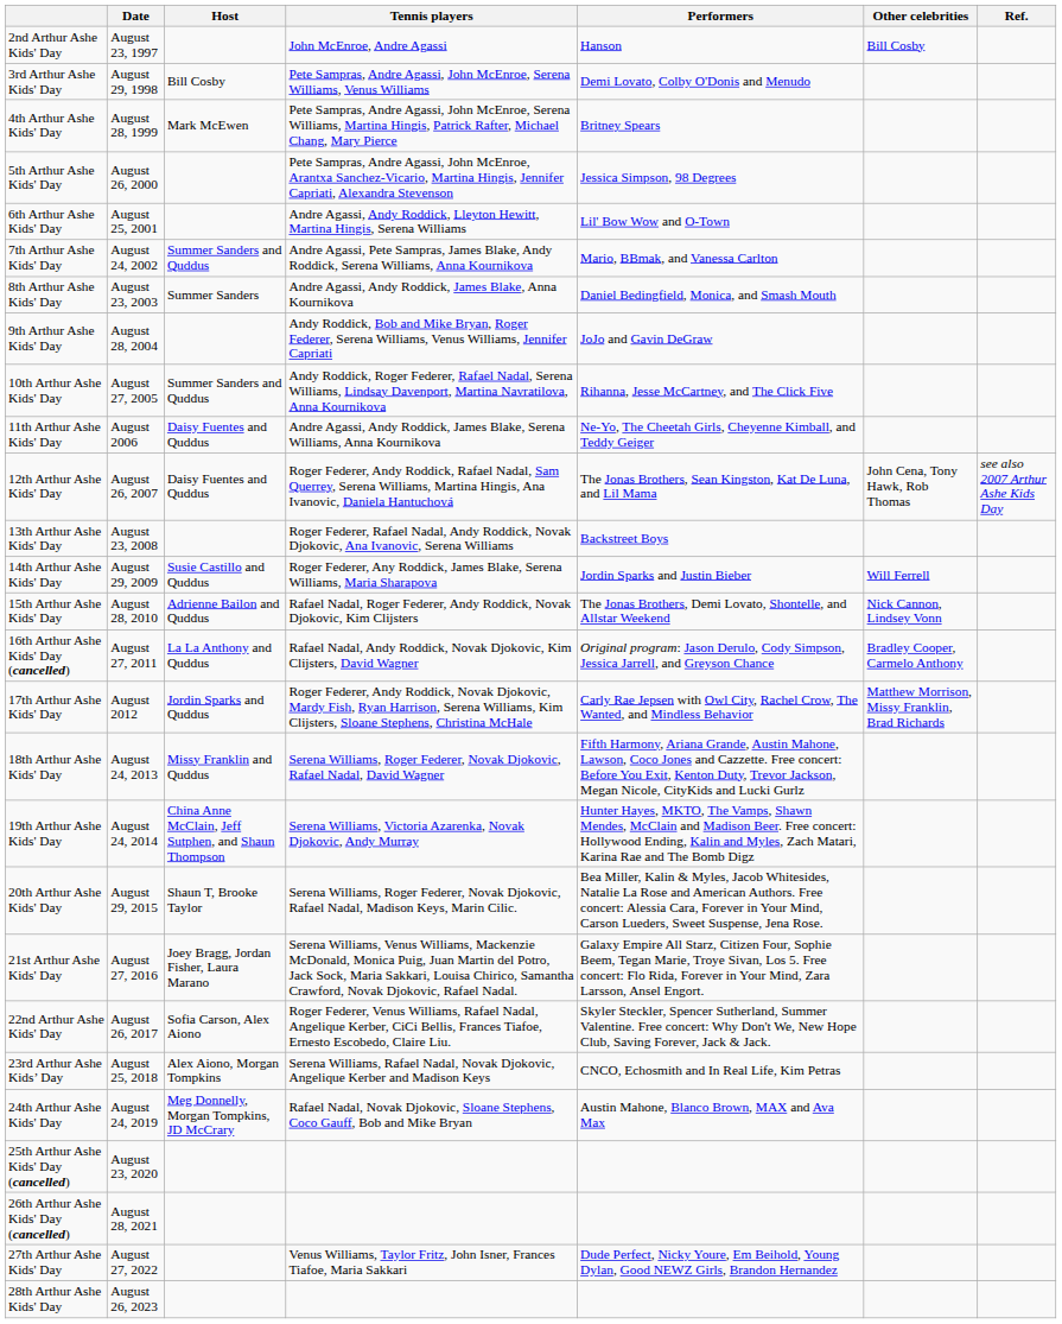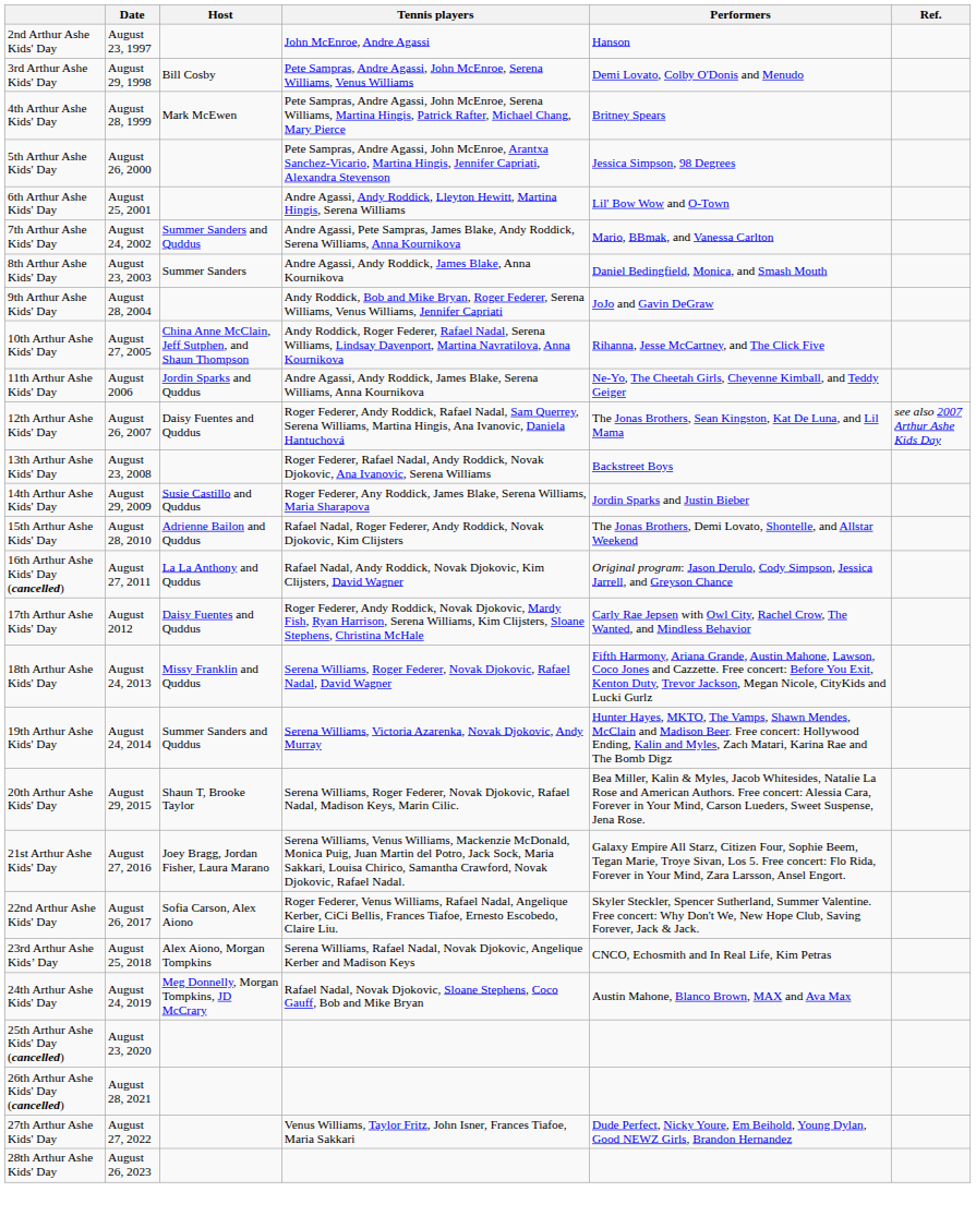 <table class="wikitable">
 <tr>
 <th></th>
 <th>Date</th>
 <th>Host</th>
 <th>Tennis players</th>
 <th>Performers</th>
-<th>Other celebrities</th>
 <th>Ref.</th>
 </tr>
 <tr>
 <td>2nd Arthur Ashe Kids' Day</td>
 <td>August 23, 1997</td>
 <td></td>
 <td><a href='#'>John McEnroe</a>, <a href='#'>Andre Agassi</a></td>
 <td><a href='#'>Hanson</a></td>
-<td><a href='#'>Bill Cosby</a></td>
 <td></td>
 </tr>
 <tr>
 <td>3rd Arthur Ashe Kids' Day</td>
 <td>August 29, 1998</td>
 <td>Bill Cosby</td>
 <td><a href='#'>Pete Sampras</a>, <a href='#'>Andre Agassi</a>, <a href='#'>John McEnroe</a>, <a href='#'>Serena Williams</a>, <a href='#'>Venus Williams</a></td>
 <td><a href='#'>Demi Lovato</a>, <a href='#'>Colby O'Donis</a> and <a href='#'>Menudo</a></td>
 <td></td>
-<td></td>
 </tr>
 <tr>
 <td>4th Arthur Ashe Kids' Day</td>
 <td>August 28, 1999</td>
 <td>Mark McEwen</td>
 <td>Pete Sampras, Andre Agassi, John McEnroe, Serena Williams, <a href='#'>Martina Hingis</a>, <a href='#'>Patrick Rafter</a>, <a href='#'>Michael Chang</a>, <a href='#'>Mary Pierce</a></td>
 <td><a href='#'>Britney Spears</a></td>
-<td></td>
 <td></td>
 </tr>
 <tr>
 <td>5th Arthur Ashe Kids' Day</td>
 <td>August 26, 2000</td>
 <td></td>
 <td>Pete Sampras, Andre Agassi, John McEnroe, <a href='#'>Arantxa Sanchez-Vicario</a>, <a href='#'>Martina Hingis</a>, <a href='#'>Jennifer Capriati</a>, <a href='#'>Alexandra Stevenson</a></td>
 <td><a href='#'>Jessica Simpson</a>, <a href='#'>98 Degrees</a></td>
 <td></td>
-<td></td>
 </tr>
 <tr>
 <td>6th Arthur Ashe Kids' Day</td>
 <td>August 25, 2001</td>
 <td></td>
 <td>Andre Agassi, <a href='#'>Andy Roddick</a>, <a href='#'>Lleyton Hewitt</a>, <a href='#'>Martina Hingis</a>, Serena Williams</td>
 <td><a href='#'>Lil' Bow Wow</a> and <a href='#'>O-Town</a></td>
-<td></td>
 <td></td>
 </tr>
 <tr>
 <td>7th Arthur Ashe Kids' Day</td>
 <td>August 24, 2002</td>
 <td><a href='#'>Summer Sanders</a> and <a href='#'>Quddus</a></td>
 <td>Andre Agassi, Pete Sampras, James Blake, Andy Roddick, Serena Williams, <a href='#'>Anna Kournikova</a></td>
 <td><a href='#'>Mario</a>, <a href='#'>BBmak</a>, and <a href='#'>Vanessa Carlton</a></td>
 <td></td>
-<td></td>
 </tr>
 <tr>
 <td>8th Arthur Ashe Kids' Day</td>
 <td>August 23, 2003</td>
 <td>Summer Sanders</td>
 <td>Andre Agassi, Andy Roddick, <a href='#'>James Blake</a>, Anna Kournikova</td>
 <td><a href='#'>Daniel Bedingfield</a>, <a href='#'>Monica</a>, and <a href='#'>Smash Mouth</a></td>
-<td></td>
 <td></td>
 </tr>
 <tr>
 <td>9th Arthur Ashe Kids' Day</td>
 <td>August 28, 2004</td>
 <td></td>
 <td>Andy Roddick, <a href='#'>Bob and Mike Bryan</a>, <a href='#'>Roger Federer</a>, Serena Williams, Venus Williams, <a href='#'>Jennifer Capriati</a></td>
 <td><a href='#'>JoJo</a> and <a href='#'>Gavin DeGraw</a></td>
 <td></td>
-<td></td>
 </tr>
 <tr>
 <td>10th Arthur Ashe Kids' Day</td>
 <td>August 27, 2005</td>
-<td>Summer Sanders and Quddus</td>
+<td><a href='#'>China Anne McClain</a>, <a href='#'>Jeff Sutphen</a>, and <a href='#'>Shaun Thompson</a></td>
 <td>Andy Roddick, Roger Federer, <a href='#'>Rafael Nadal</a>, Serena Williams, <a href='#'>Lindsay Davenport</a>, <a href='#'>Martina Navratilova</a>, <a href='#'>Anna Kournikova</a></td>
 <td><a href='#'>Rihanna</a>, <a href='#'>Jesse McCartney</a>, and <a href='#'>The Click Five</a></td>
-<td></td>
 <td></td>
 </tr>
 <tr>
 <td>11th Arthur Ashe Kids' Day</td>
 <td>August 2006</td>
-<td><a href='#'>Daisy Fuentes</a> and Quddus</td>
+<td><a href='#'>Jordin Sparks</a> and Quddus</td>
 <td>Andre Agassi, Andy Roddick, James Blake, Serena Williams, Anna Kournikova</td>
 <td><a href='#'>Ne-Yo</a>, <a href='#'>The Cheetah Girls</a>, <a href='#'>Cheyenne Kimball</a>, and <a href='#'>Teddy Geiger</a></td>
-<td></td>
 <td></td>
 </tr>
 <tr>
 <td>12th Arthur Ashe Kids' Day</td>
 <td>August 26, 2007</td>
 <td>Daisy Fuentes and Quddus</td>
 <td>Roger Federer, Andy Roddick, Rafael Nadal, <a href='#'>Sam Querrey</a>, Serena Williams, Martina Hingis, Ana Ivanovic, <a href='#'>Daniela Hantuchová</a></td>
 <td>The <a href='#'>Jonas Brothers</a>, <a href='#'>Sean Kingston</a>, <a href='#'>Kat De Luna</a>, and <a href='#'>Lil Mama</a></td>
-<td>John Cena, Tony Hawk, Rob Thomas</td>
 <td> <em>see also <a href='#'>2007 Arthur Ashe Kids Day</a></em></td>
 </tr>
 <tr>
 <td>13th Arthur Ashe Kids' Day</td>
 <td>August 23, 2008</td>
 <td></td>
 <td>Roger Federer, Rafael Nadal, Andy Roddick, Novak Djokovic, <a href='#'>Ana Ivanovic</a>, Serena Williams</td>
 <td><a href='#'>Backstreet Boys</a></td>
 <td></td>
-<td></td>
 </tr>
 <tr>
 <td>14th Arthur Ashe Kids' Day</td>
 <td>August 29, 2009</td>
 <td><a href='#'>Susie Castillo</a> and Quddus</td>
 <td>Roger Federer, Any Roddick, James Blake, Serena Williams, <a href='#'>Maria Sharapova</a></td>
 <td><a href='#'>Jordin Sparks</a> and <a href='#'>Justin Bieber</a></td>
-<td><a href='#'>Will Ferrell</a></td>
 <td></td>
 </tr>
 <tr>
 <td>15th Arthur Ashe Kids' Day</td>
 <td>August 28, 2010</td>
 <td><a href='#'>Adrienne Bailon</a> and Quddus</td>
 <td>Rafael Nadal, Roger Federer, Andy Roddick, Novak Djokovic, Kim Clijsters</td>
 <td>The <a href='#'>Jonas Brothers</a>, Demi Lovato, <a href='#'>Shontelle</a>, and <a href='#'>Allstar Weekend</a></td>
-<td><a href='#'>Nick Cannon</a>, <a href='#'>Lindsey Vonn</a></td>
 <td></td>
 </tr>
 <tr>
 <td>16th Arthur Ashe Kids' Day (<strong><em>cancelled</em></strong>)</td>
 <td>August 27, 2011</td>
 <td><a href='#'>La La Anthony</a> and Quddus</td>
 <td>Rafael Nadal, Andy Roddick, Novak Djokovic, Kim Clijsters, <a href='#'>David Wagner</a></td>
 <td><em>Original program</em>: <a href='#'>Jason Derulo</a>, <a href='#'>Cody Simpson</a>, <a href='#'>Jessica Jarrell</a>, and <a href='#'>Greyson Chance</a></td>
-<td><a href='#'>Bradley Cooper</a>, <a href='#'>Carmelo Anthony</a></td>
 <td></td>
 </tr>
 <tr>
 <td>17th Arthur Ashe Kids' Day</td>
 <td>August 2012</td>
-<td><a href='#'>Jordin Sparks</a> and Quddus</td>
+<td><a href='#'>Daisy Fuentes</a> and Quddus</td>
 <td>Roger Federer, Andy Roddick, Novak Djokovic, <a href='#'>Mardy Fish</a>, <a href='#'>Ryan Harrison</a>, Serena Williams, Kim Clijsters, <a href='#'>Sloane Stephens</a>, <a href='#'>Christina McHale</a></td>
 <td><a href='#'>Carly Rae Jepsen</a> with <a href='#'>Owl City</a>, <a href='#'>Rachel Crow</a>, <a href='#'>The Wanted</a>, and <a href='#'>Mindless Behavior</a></td>
-<td><a href='#'>Matthew Morrison</a>, <a href='#'>Missy Franklin</a>, <a href='#'>Brad Richards</a></td>
 <td></td>
 </tr>
 <tr>
 <td>18th Arthur Ashe Kids' Day</td>
 <td>August 24, 2013</td>
 <td><a href='#'>Missy Franklin</a> and Quddus</td>
 <td><a href='#'>Serena Williams</a>, <a href='#'>Roger Federer</a>, <a href='#'>Novak Djokovic</a>, <a href='#'>Rafael Nadal</a>, <a href='#'>David Wagner</a></td>
 <td><a href='#'>Fifth Harmony</a>, <a href='#'>Ariana Grande</a>, <a href='#'>Austin Mahone</a>, <a href='#'>Lawson</a>, <a href='#'>Coco Jones</a> and Cazzette. Free concert: <a href='#'>Before You Exit</a>, <a href='#'>Kenton Duty</a>, <a href='#'>Trevor Jackson</a>, Megan Nicole, CityKids and Lucki Gurlz</td>
 <td></td>
-<td></td>
 </tr>
 <tr>
 <td>19th Arthur Ashe Kids' Day</td>
 <td>August 24, 2014</td>
-<td><a href='#'>China Anne McClain</a>, <a href='#'>Jeff Sutphen</a>, and <a href='#'>Shaun Thompson</a></td>
+<td>Summer Sanders and Quddus</td>
 <td><a href='#'>Serena Williams</a>, <a href='#'>Victoria Azarenka</a>, <a href='#'>Novak Djokovic</a>, <a href='#'>Andy Murray</a></td>
 <td><a href='#'>Hunter Hayes</a>, <a href='#'>MKTO</a>, <a href='#'>The Vamps</a>, <a href='#'>Shawn Mendes</a>, <a href='#'>McClain</a> and <a href='#'>Madison Beer</a>. Free concert: Hollywood Ending, <a href='#'>Kalin and Myles</a>, Zach Matari, Karina Rae and The Bomb Digz</td>
-<td></td>
 <td></td>
 </tr>
 <tr>
 <td>20th Arthur Ashe Kids' Day</td>
 <td>August 29, 2015</td>
 <td>Shaun T, Brooke Taylor</td>
 <td>Serena Williams, Roger Federer, Novak Djokovic, Rafael Nadal, Madison Keys, Marin Cilic.</td>
 <td>Bea Miller, Kalin & Myles, Jacob Whitesides, Natalie La Rose and American Authors. Free concert: Alessia Cara, Forever in Your Mind, Carson Lueders, Sweet Suspense, Jena Rose.</td>
 <td></td>
-<td></td>
 </tr>
 <tr>
 <td>21st Arthur Ashe Kids' Day</td>
 <td>August 27, 2016</td>
 <td>Joey Bragg, Jordan Fisher, Laura Marano</td>
 <td>Serena Williams, Venus Williams, Mackenzie McDonald, Monica Puig, Juan Martin del Potro, Jack Sock, Maria Sakkari, Louisa Chirico, Samantha Crawford, Novak Djokovic, Rafael Nadal.</td>
 <td>Galaxy Empire All Starz, Citizen Four, Sophie Beem, Tegan Marie, Troye Sivan, Los 5.  Free concert: Flo Rida, Forever in Your Mind, Zara Larsson, Ansel Engort.</td>
-<td></td>
 <td></td>
 </tr>
 <tr>
 <td>22nd Arthur Ashe Kids' Day</td>
 <td>August 26, 2017</td>
 <td>Sofia Carson, Alex Aiono</td>
 <td>Roger Federer, Venus Williams, Rafael Nadal, Angelique Kerber, CiCi Bellis, Frances Tiafoe, Ernesto Escobedo, Claire Liu.</td>
 <td>Skyler Steckler, Spencer Sutherland, Summer Valentine. Free concert: Why Don't We, New Hope Club, Saving Forever, Jack & Jack.</td>
 <td></td>
-<td></td>
 </tr>
 <tr>
 <td>23rd Arthur Ashe Kids’ Day</td>
 <td>August 25, 2018</td>
 <td>Alex Aiono, Morgan Tompkins</td>
 <td>Serena Williams, Rafael Nadal, Novak Djokovic, Angelique Kerber and Madison Keys</td>
 <td>CNCO, Echosmith and In Real Life, Kim Petras</td>
-<td></td>
 <td></td>
 </tr>
 <tr>
 <td>24th Arthur Ashe Kids' Day</td>
 <td>August 24, 2019</td>
 <td><a href='#'>Meg Donnelly</a>, Morgan Tompkins, <a href='#'>JD McCrary</a></td>
 <td>Rafael Nadal, Novak Djokovic, <a href='#'>Sloane Stephens</a>, <a href='#'>Coco Gauff</a>, Bob and Mike Bryan</td>
 <td>Austin Mahone, <a href='#'>Blanco Brown</a>, <a href='#'>MAX</a> and <a href='#'>Ava Max</a></td>
 <td></td>
-<td></td>
 </tr>
 <tr>
 <td>25th Arthur Ashe Kids' Day (<strong><em>cancelled</em></strong>)</td>
 <td>August 23, 2020</td>
-<td></td>
 <td></td>
 <td></td>
 <td></td>
 <td></td>
 </tr>
 <tr>
 <td>26th Arthur Ashe Kids' Day (<strong><em>cancelled</em></strong>)</td>
 <td>August 28, 2021</td>
 <td></td>
 <td></td>
 <td></td>
 <td></td>
-<td></td>
 </tr>
 <tr>
 <td>27th Arthur Ashe Kids' Day</td>
 <td>August 27, 2022</td>
 <td></td>
 <td>Venus Williams, <a href='#'>Taylor Fritz</a>, John Isner, Frances Tiafoe, Maria Sakkari</td>
 <td><a href='#'>Dude Perfect</a>, <a href='#'>Nicky Youre</a>, <a href='#'>Em Beihold</a>, <a href='#'>Young Dylan</a>, <a href='#'>Good NEWZ Girls</a>, <a href='#'>Brandon Hernandez</a></td>
-<td></td>
 <td></td>
 </tr>
 <tr>
 <td>28th Arthur Ashe Kids' Day</td>
 <td>August 26, 2023</td>
 <td></td>
 <td></td>
 <td></td>
 <td></td>
-<td></td>
 </tr>
 </table>
